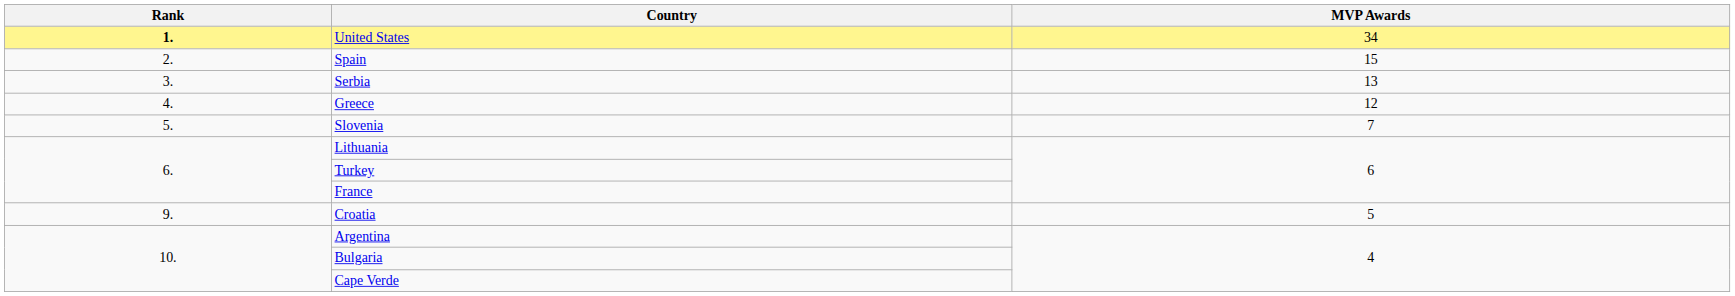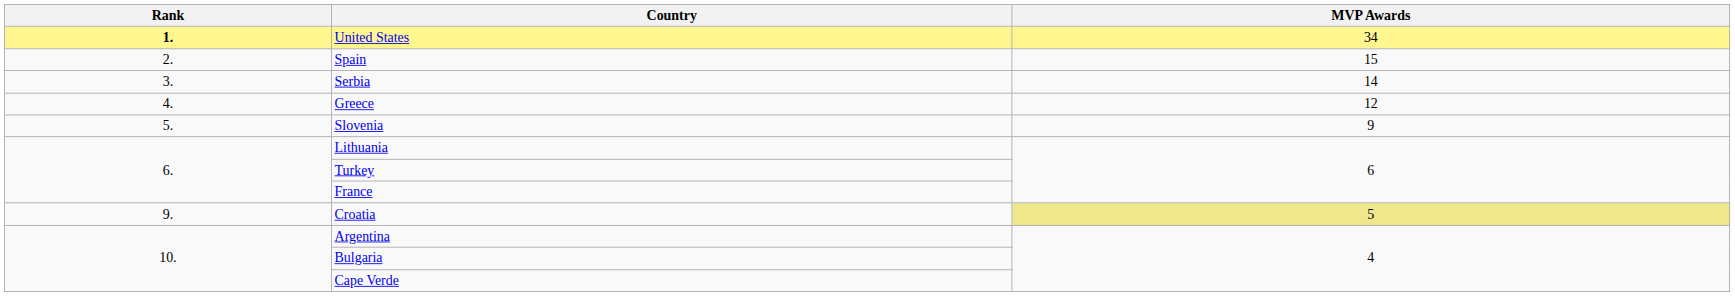 <table class="wikitable sortable" style="text-align:left; width: 100%;">
 <tr>
 <th>Rank</th>
 <th>Country</th>
 <th>MVP Awards</th>
 </tr>
 <tr bgcolor="#FFF68F">
 <td style="text-align:center;"><strong>1.</strong></td>
 <td> <a href='#'>United States</a></td>
 <td style="text-align:center;">34</td>
 </tr>
 <tr>
 <td style="text-align:center;">2.</td>
 <td> <a href='#'>Spain</a></td>
 <td style="text-align:center;">15</td>
 </tr>
 <tr>
 <td style="text-align:center;">3.</td>
 <td> <a href='#'>Serbia</a></td>
-<td style="text-align:center;">13</td>
+<td style="text-align:center;">14</td>
 </tr>
 <tr>
 <td style="text-align:center;">4.</td>
 <td> <a href='#'>Greece</a></td>
 <td style="text-align:center;">12</td>
 </tr>
 <tr>
 <td style="text-align:center;">5.</td>
 <td> <a href='#'>Slovenia</a></td>
-<td style="text-align:center;">7</td>
+<td style="text-align:center;">9</td>
 </tr>
 <tr>
 <td style="text-align:center;" rowspan="3">6.</td>
 <td> <a href='#'>Lithuania</a></td>
 <td rowspan="3" style="text-align:center;">6</td>
 </tr>
 <tr>
 <td> <a href='#'>Turkey</a></td>
 </tr>
 <tr>
 <td> <a href='#'>France</a></td>
 </tr>
 <tr>
 <td style="text-align:center;">9.</td>
 <td> <a href='#'>Croatia</a></td>
-<td style="text-align:center;">5</td>
+<td style="background: khaki; text-align:center;">5</td>
 </tr>
 <tr>
 <td style="text-align:center;" rowspan="3">10.</td>
 <td> <a href='#'>Argentina</a></td>
 <td rowspan="3" style="text-align:center;">4</td>
 </tr>
 <tr>
 <td> <a href='#'>Bulgaria</a></td>
 </tr>
 <tr>
 <td> <a href='#'>Cape Verde</a></td>
 </tr>
 </table>
